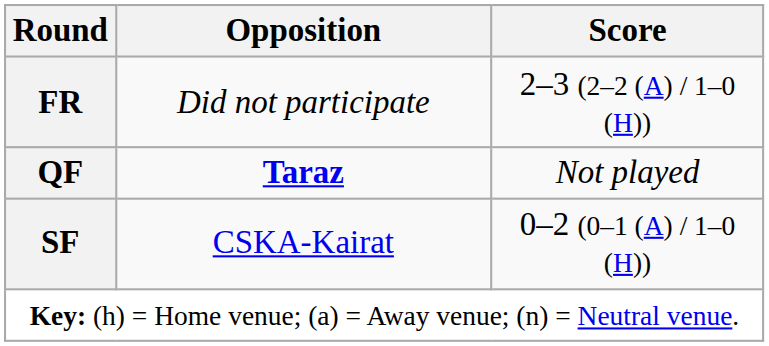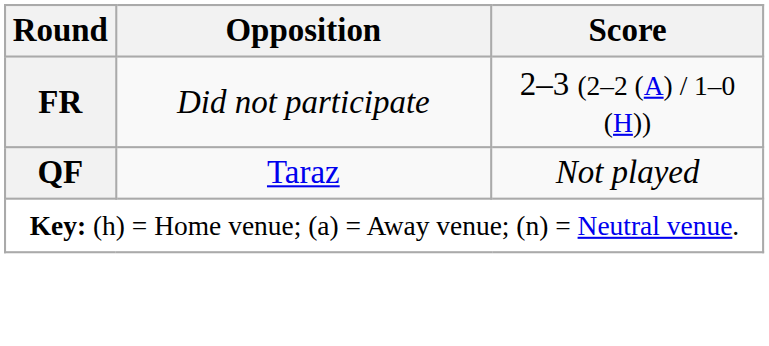 <table class="wikitable plainrowheaders" style="text-align:center;margin:0">
 <tr>
 <th scope="col" style="width:35px">Round</th>
 <th scope="col" style="width:175px">Opposition</th>
 <th scope="col" style="width:125px">Score</th>
 </tr>
 <tr>
 <th scope=row style="text-align:center">FR</th>
 <td><em>Did not participate</em></td>
 <td>2–3 <small>(2–2 (<a href='#'>A</a>) / 1–0 (<a href='#'>H</a>))</small></td>
 </tr>
 <tr>
 <th scope=row style="text-align:center">QF</th>
-<td><strong><a href='#'>Taraz</a></strong></td>
+<td><a href='#'>Taraz</a></td>
 <td><em>Not played</em></td>
-</tr>
-<tr>
-<th scope=row style="text-align:center">SF</th>
-<td><a href='#'>CSKA-Kairat</a></td>
-<td>0–2 <small>(0–1 (<a href='#'>A</a>) / 1–0 (<a href='#'>H</a>))</small></td>
 </tr>
 <tr>
 <td colspan="3" style="background-color:white"><small><strong>Key:</strong> (h) = Home venue; (a) = Away venue; (n) = <a href='#'>Neutral venue</a>.</small></td>
 </tr>
 </table>
